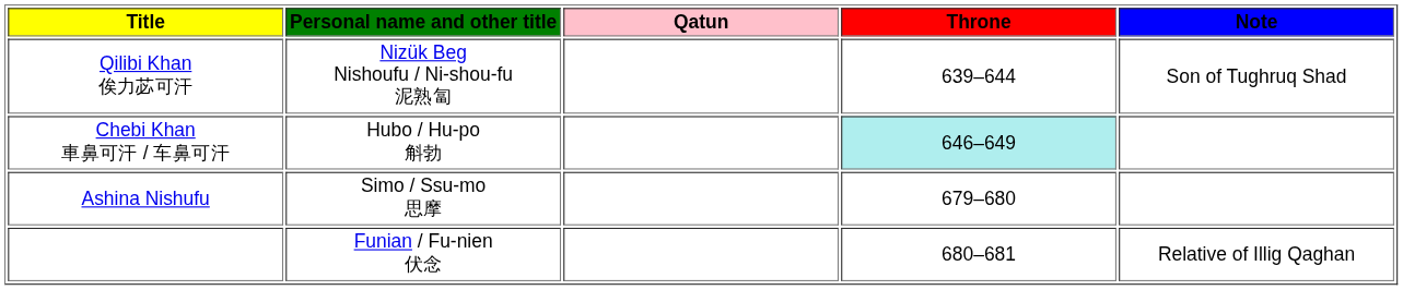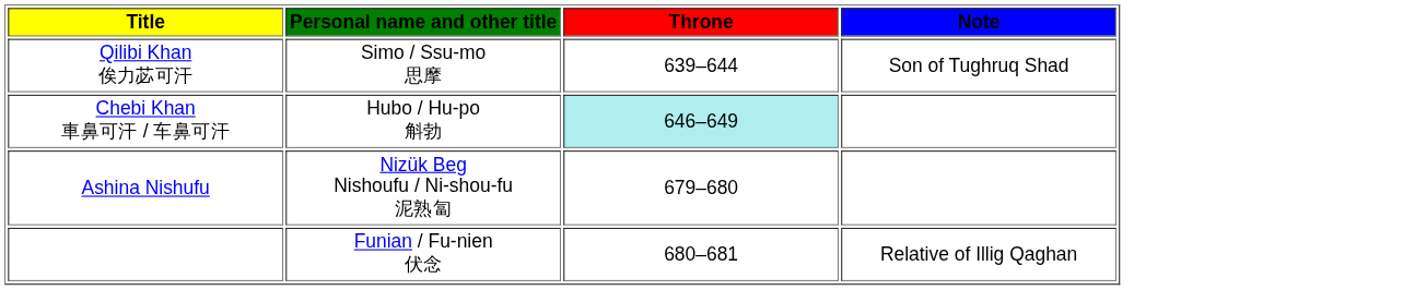 <table border="1" cellpadding="2">
 <tr>
 <th width="225" bgcolor="#FFFF00">Title</th>
 <th width="225" bgcolor=green>Personal name and other title</th>
-<th width="225" bgcolor=pink>Qatun</th>
 <th width="225" bgcolor="#FF0000">Throne</th>
 <th width="225" bgcolor=blue>Note</th>
 </tr>
 <tr align="center">
 <td><a href='#'>Qilibi Khan</a><br>俟力苾可汗</td>
-<td><a href='#'>Nizük Beg</a><br>Nishoufu / Ni-shou-fu<br>泥熟匐</td>
-<td></td>
+<td>Simo / Ssu-mo<br>思摩</td>
 <td>639–644</td>
 <td>Son of Tughruq Shad<br></td>
 </tr>
 <tr align="center">
 <td><a href='#'>Chebi Khan</a><br>車鼻可汗 / 车鼻可汗</td>
 <td>Hubo / Hu-po<br>斛勃</td>
-<td></td>
 <td style="background: paleturquoise;">646–649</td>
 <td></td>
 </tr>
 <tr align="center">
 <td><a href='#'>Ashina Nishufu</a></td>
-<td>Simo / Ssu-mo<br>思摩</td>
-<td></td>
+<td><a href='#'>Nizük Beg</a><br>Nishoufu / Ni-shou-fu<br>泥熟匐</td>
 <td>679–680</td>
 <td></td>
 </tr>
 <tr align="center">
 <td></td>
 <td><a href='#'>Funian</a> / Fu-nien<br>伏念</td>
-<td></td>
 <td>680–681</td>
 <td>Relative of Illig Qaghan</td>
 </tr>
 </table>
